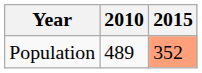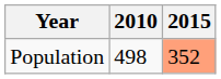 <table class="wikitable">
 <tr>
 <th>Year</th>
 <th>2010</th>
 <th>2015</th>
 </tr>
 <tr>
 <td>Population</td>
-<td>489</td>
+<td>498</td>
 <td style="background: lightsalmon;">352</td>
 </tr>
 </table>
